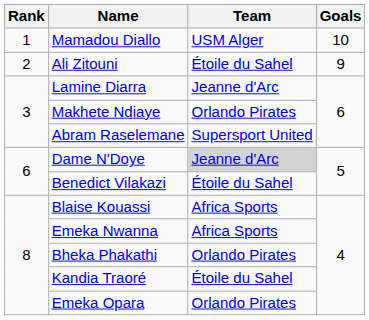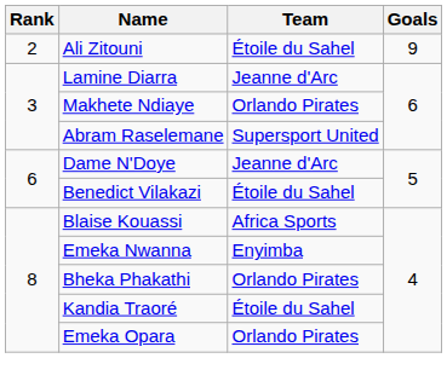 <table class="wikitable" style="text-align:center">
 <tr>
 <th>Rank</th>
 <th>Name</th>
 <th>Team</th>
 <th>Goals</th>
-</tr>
-<tr>
-<td rowspan=1>1</td>
-<td align="left"> <a href='#'>Mamadou Diallo</a></td>
-<td align="left"> <a href='#'>USM Alger</a></td>
-<td>10</td>
 </tr>
 <tr>
 <td rowspan=1>2</td>
 <td align="left"> <a href='#'>Ali Zitouni</a></td>
 <td align="left"> <a href='#'>Étoile du Sahel</a></td>
 <td>9</td>
 </tr>
 <tr>
 <td rowspan=3>3</td>
 <td align="left"> <a href='#'>Lamine Diarra</a></td>
 <td align="left"> <a href='#'>Jeanne d'Arc</a></td>
 <td rowspan=3>6</td>
 </tr>
 <tr>
 <td align="left"> <a href='#'>Makhete Ndiaye</a></td>
 <td align="left"> <a href='#'>Orlando Pirates</a></td>
 </tr>
 <tr>
 <td align="left"> <a href='#'>Abram Raselemane</a></td>
 <td align="left"> <a href='#'>Supersport United</a></td>
 </tr>
 <tr>
 <td rowspan=2>6</td>
 <td align="left"> <a href='#'>Dame N'Doye</a></td>
-<td align="left" style="background: lightgrey;"> <a href='#'>Jeanne d'Arc</a></td>
+<td align="left"> <a href='#'>Jeanne d'Arc</a></td>
 <td rowspan=2>5</td>
 </tr>
 <tr>
 <td align="left"> <a href='#'>Benedict Vilakazi</a></td>
 <td align="left"> <a href='#'>Étoile du Sahel</a></td>
 </tr>
 <tr>
 <td rowspan=5>8</td>
 <td align="left"> <a href='#'>Blaise Kouassi</a></td>
 <td align="left"> <a href='#'>Africa Sports</a></td>
 <td rowspan=5>4</td>
 </tr>
 <tr>
 <td align="left"> <a href='#'>Emeka Nwanna</a></td>
-<td align="left"> <a href='#'>Africa Sports</a></td>
+<td align="left"> <a href='#'>Enyimba</a></td>
 </tr>
 <tr>
 <td align="left"> <a href='#'>Bheka Phakathi</a></td>
 <td align="left"> <a href='#'>Orlando Pirates</a></td>
 </tr>
 <tr>
 <td align="left"> <a href='#'>Kandia Traoré</a></td>
 <td align="left"> <a href='#'>Étoile du Sahel</a></td>
 </tr>
 <tr>
 <td align="left"> <a href='#'>Emeka Opara</a></td>
 <td align="left"> <a href='#'>Orlando Pirates</a></td>
 </tr>
 </table>
